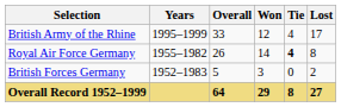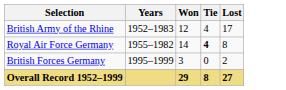 <table class="wikitable">
 <tr style="text-align:left;">
 <th>Selection</th>
 <th>Years</th>
-<th>Overall</th>
 <th>Won</th>
 <th>Tie</th>
 <th>Lost</th>
 </tr>
 <tr>
 <td> <a href='#'>British Army of the Rhine</a></td>
-<td>1995–1999</td>
-<td>33</td>
+<td>1952–1983</td>
 <td>12</td>
 <td>4</td>
 <td>17</td>
 </tr>
 <tr>
 <td> <a href='#'>Royal Air Force Germany</a></td>
 <td>1955–1982</td>
-<td>26</td>
 <td>14</td>
 <td><strong>4</strong></td>
 <td>8</td>
 </tr>
 <tr>
 <td> <a href='#'>British Forces Germany</a></td>
-<td>1952–1983</td>
-<td>5</td>
+<td>1995–1999</td>
 <td>3</td>
 <td>0</td>
 <td>2</td>
 </tr>
 <tr style="background:#f0dc82;">
 <td><strong>Overall Record 1952–1999</strong></td>
 <td></td>
-<td><strong>64</strong></td>
 <td><strong>29</strong></td>
 <td><strong>8</strong></td>
 <td><strong>27</strong></td>
 </tr>
 </table>
